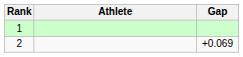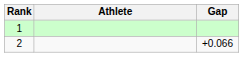 <table class=wikitable style="text-align:center">
 <tr>
 <th width=40>Rank</th>
 <th width=250>Athlete</th>
 <th width=60>Gap</th>
 </tr>
 <tr bgcolor="ccffcc">
 <td>1</td>
 <td align=left></td>
 <td></td>
 </tr>
 <tr>
 <td>2</td>
 <td align=left></td>
-<td>+0.069</td>
+<td>+0.066</td>
 </tr>
 </table>
